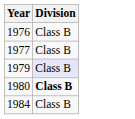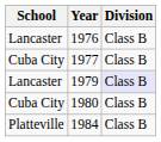 <table class="wikitable">
 <tr>
+<th>School</th>
 <th>Year</th>
 <th>Division</th>
 </tr>
 <tr>
+<td>Lancaster</td>
 <td>1976</td>
 <td>Class B</td>
 </tr>
 <tr>
+<td>Cuba City</td>
 <td>1977</td>
 <td>Class B</td>
 </tr>
 <tr>
+<td>Lancaster</td>
 <td>1979</td>
 <td style="background: lavender;">Class B</td>
 </tr>
 <tr>
+<td>Cuba City</td>
 <td>1980</td>
-<td><strong>Class B</strong></td>
+<td>Class B</td>
 </tr>
 <tr>
+<td>Platteville</td>
 <td>1984</td>
 <td>Class B</td>
 </tr>
 </table>
